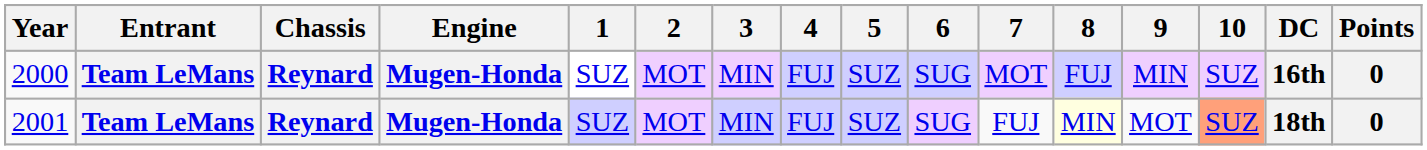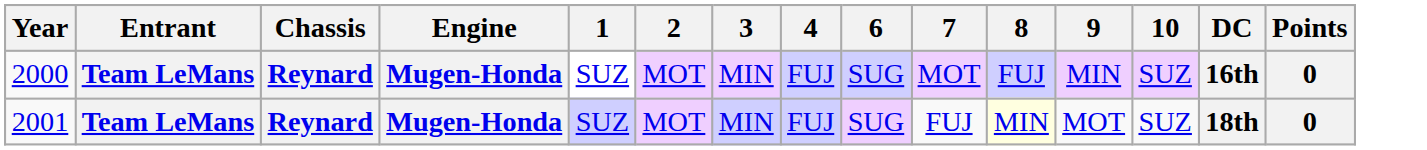 <table class="wikitable" style="text-align:center; font-size:85%">
 <tr>
 <th>Year</th>
 <th>Entrant</th>
 <th>Chassis</th>
 <th>Engine</th>
 <th>1</th>
 <th>2</th>
 <th>3</th>
 <th>4</th>
-<th>5</th>
 <th>6</th>
 <th>7</th>
 <th>8</th>
 <th>9</th>
 <th>10</th>
 <th>DC</th>
 <th>Points</th>
 </tr>
 <tr>
 <td><a href='#'>2000</a></td>
 <th nowrap><a href='#'>Team LeMans</a></th>
 <th nowrap><a href='#'>Reynard</a></th>
 <th nowrap><a href='#'>Mugen-Honda</a></th>
 <td style="background:#FFFFFF;"><a href='#'>SUZ</a><br></td>
 <td style="background:#EFCFFF;"><a href='#'>MOT</a><br></td>
 <td style="background:#EFCFFF;"><a href='#'>MIN</a><br></td>
 <td style="background:#CFCFFF;"><a href='#'>FUJ</a><br></td>
-<td style="background:#CFCFFF;"><a href='#'>SUZ</a><br></td>
 <td style="background:#CFCFFF;"><a href='#'>SUG</a><br></td>
 <td style="background:#EFCFFF;"><a href='#'>MOT</a><br></td>
 <td style="background:#CFCFFF;"><a href='#'>FUJ</a><br></td>
 <td style="background:#EFCFFF;"><a href='#'>MIN</a><br></td>
 <td style="background:#EFCFFF;"><a href='#'>SUZ</a><br></td>
 <th>16th</th>
 <th>0</th>
 </tr>
 <tr>
 <td><a href='#'>2001</a></td>
 <th nowrap><a href='#'>Team LeMans</a></th>
 <th nowrap><a href='#'>Reynard</a></th>
 <th nowrap><a href='#'>Mugen-Honda</a></th>
 <td style="background:#CFCFFF;"><a href='#'>SUZ</a><br></td>
 <td style="background:#EFCFFF;"><a href='#'>MOT</a><br></td>
 <td style="background:#CFCFFF;"><a href='#'>MIN</a><br></td>
 <td style="background:#CFCFFF;"><a href='#'>FUJ</a><br></td>
-<td style="background:#CFCFFF;"><a href='#'>SUZ</a><br></td>
 <td style="background:#EFCFFF;"><a href='#'>SUG</a><br></td>
 <td><a href='#'>FUJ</a></td>
 <td style="background: lightyellow;"><a href='#'>MIN</a></td>
 <td><a href='#'>MOT</a></td>
-<td style="background: lightsalmon;"><a href='#'>SUZ</a></td>
+<td><a href='#'>SUZ</a></td>
 <th>18th</th>
 <th>0</th>
 </tr>
 </table>
